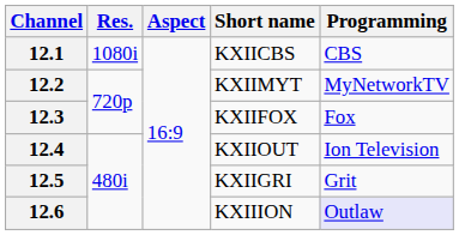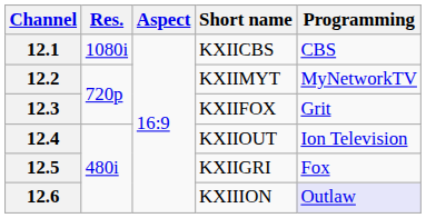 <table class="wikitable">
 <tr>
 <th><a href='#'>Channel</a></th>
 <th><a href='#'>Res.</a></th>
 <th><a href='#'>Aspect</a></th>
 <th>Short name</th>
 <th>Programming</th>
 </tr>
 <tr>
 <th scope = "row">12.1</th>
 <td><a href='#'>1080i</a></td>
 <td rowspan="6"><a href='#'>16:9</a></td>
 <td>KXIICBS</td>
 <td><a href='#'>CBS</a></td>
 </tr>
 <tr>
 <th scope = "row">12.2</th>
 <td rowspan="2"><a href='#'>720p</a></td>
 <td>KXIIMYT</td>
 <td><a href='#'>MyNetworkTV</a></td>
 </tr>
 <tr>
 <th scope = "row">12.3</th>
 <td>KXIIFOX</td>
-<td><a href='#'>Fox</a></td>
+<td><a href='#'>Grit</a></td>
 </tr>
 <tr>
 <th scope = "row">12.4</th>
 <td rowspan="3"><a href='#'>480i</a></td>
 <td>KXIIOUT</td>
 <td><a href='#'>Ion Television</a></td>
 </tr>
 <tr>
 <th scope = "row">12.5</th>
 <td>KXIIGRI</td>
-<td><a href='#'>Grit</a></td>
+<td><a href='#'>Fox</a></td>
 </tr>
 <tr>
 <th scope = "row">12.6</th>
 <td>KXIIION</td>
 <td style="background: lavender;"><a href='#'>Outlaw</a></td>
 </tr>
 </table>
